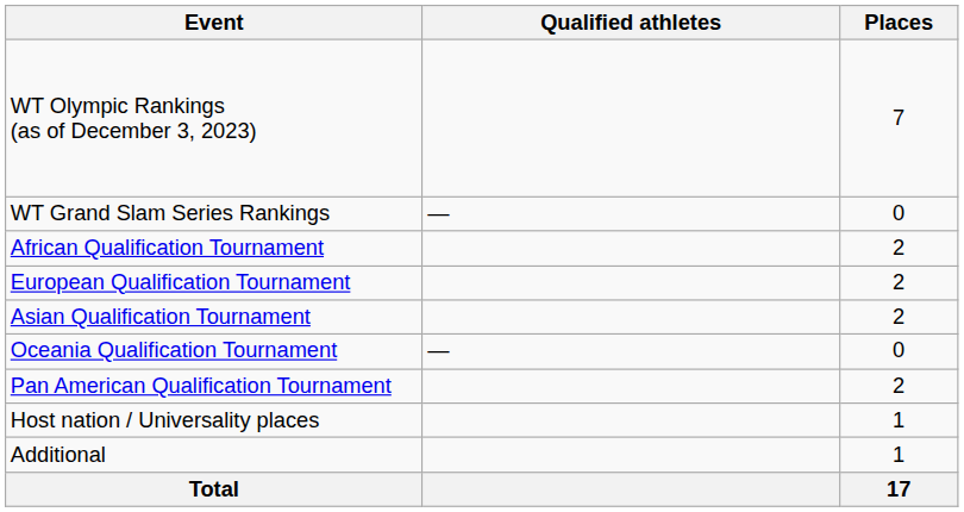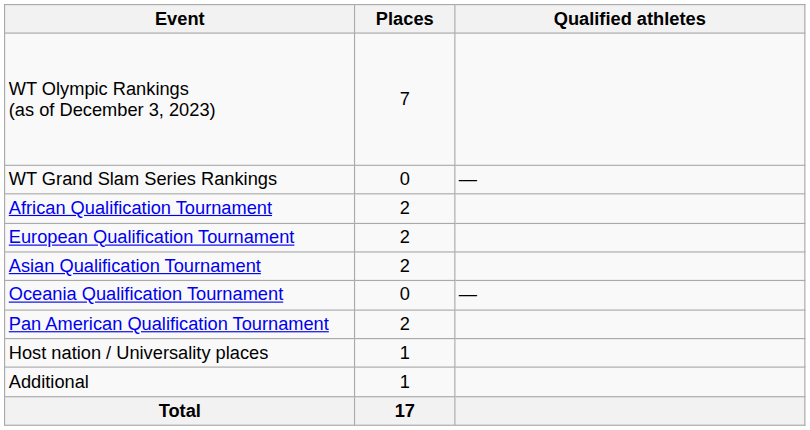 <table class="wikitable">
 <tr>
 <th width=300>Event</th>
+<th width=80>Places</th>
 <th width=300>Qualified athletes</th>
-<th width=80>Places</th>
 </tr>
 <tr>
 <td>WT Olympic Rankings<br>(as of December 3, 2023)</td>
+<td align=center>7</td>
 <td><br><br><br><br><br><br></td>
-<td align=center>7</td>
 </tr>
 <tr>
 <td>WT Grand Slam Series Rankings</td>
+<td align=center>0</td>
 <td>—</td>
-<td align=center>0</td>
 </tr>
 <tr>
 <td><a href='#'>African Qualification Tournament</a></td>
+<td align="center">2</td>
 <td><br></td>
-<td align="center">2</td>
 </tr>
 <tr>
 <td><a href='#'>European Qualification Tournament</a></td>
+<td align=center>2</td>
 <td><br></td>
-<td align=center>2</td>
 </tr>
 <tr>
 <td><a href='#'>Asian Qualification Tournament</a></td>
+<td align="center">2</td>
 <td><br></td>
-<td align="center">2</td>
 </tr>
 <tr>
 <td><a href='#'>Oceania Qualification Tournament</a></td>
+<td align=center>0</td>
 <td>—</td>
-<td align=center>0</td>
 </tr>
 <tr>
 <td><a href='#'>Pan American Qualification Tournament</a></td>
+<td align=center>2</td>
 <td><br></td>
-<td align=center>2</td>
 </tr>
 <tr>
 <td>Host nation / Universality places</td>
+<td align="center">1</td>
 <td></td>
-<td align="center">1</td>
 </tr>
 <tr>
 <td>Additional</td>
+<td align="center">1</td>
 <td></td>
-<td align="center">1</td>
 </tr>
 <tr>
 <th>Total</th>
+<th>17</th>
 <th></th>
-<th>17</th>
 </tr>
 </table>
